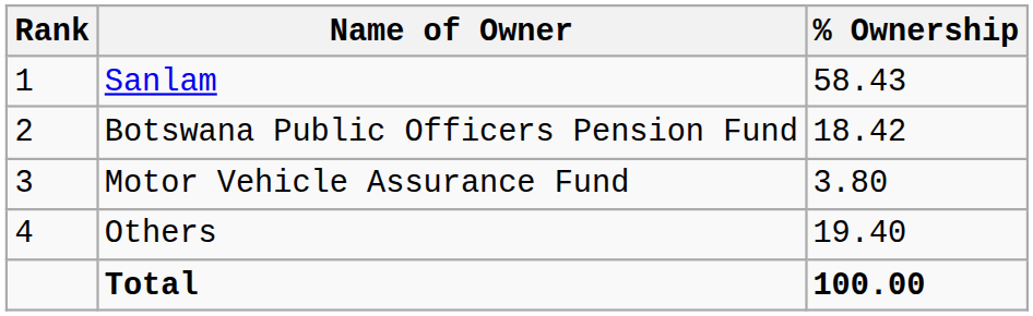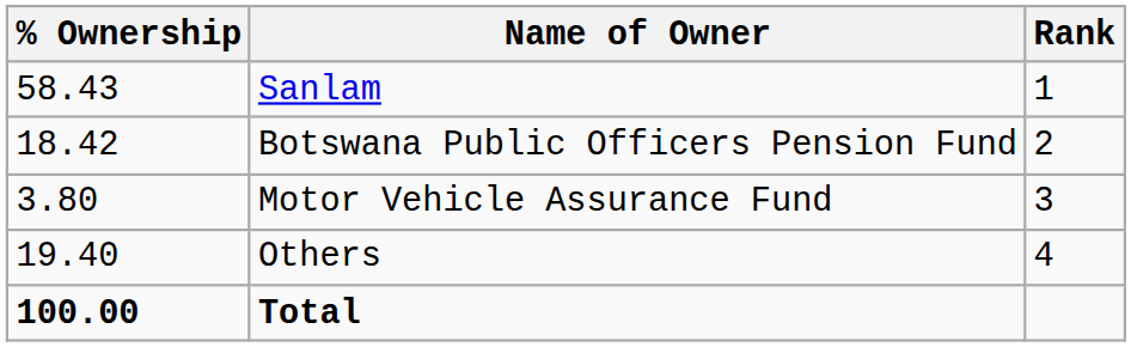 <table class="wikitable sortable" style="margin-left:auto;margin-right:auto">
 <tr>
+<th>% Ownership</th>
+<th>Name of Owner</th>
 <th style="width:2em;">Rank</th>
-<th>Name of Owner</th>
-<th>% Ownership</th>
 </tr>
 <tr>
+<td>58.43</td>
+<td><a href='#'>Sanlam</a></td>
 <td>1</td>
-<td><a href='#'>Sanlam</a></td>
-<td>58.43</td>
 </tr>
 <tr>
+<td>18.42</td>
+<td>Botswana Public Officers Pension Fund</td>
 <td>2</td>
-<td>Botswana Public Officers Pension Fund</td>
-<td>18.42</td>
 </tr>
 <tr>
+<td>3.80</td>
+<td>Motor Vehicle Assurance Fund</td>
 <td>3</td>
-<td>Motor Vehicle Assurance Fund</td>
-<td>3.80</td>
 </tr>
 <tr>
+<td>19.40</td>
+<td>Others</td>
 <td>4</td>
-<td>Others</td>
-<td>19.40</td>
 </tr>
 <tr>
+<td><strong>100.00</strong></td>
+<td><strong>Total</strong></td>
 <td></td>
-<td><strong>Total</strong></td>
-<td><strong>100.00</strong></td>
 </tr>
 </table>
